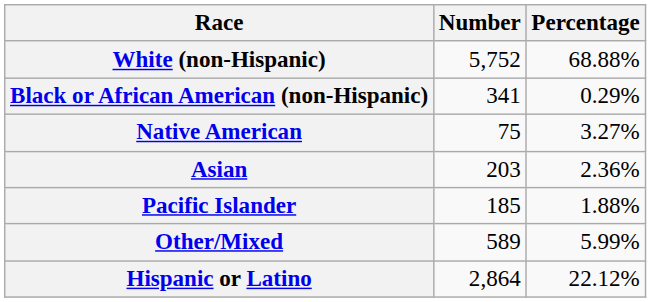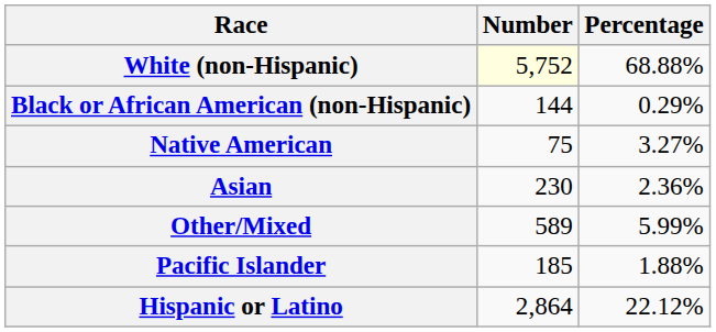 <table class="wikitable" style="text-align:right">
 <tr>
 <th scope="col">Race</th>
 <th scope="col">Number</th>
 <th scope="col">Percentage</th>
 </tr>
 <tr>
 <th scope="row"><a href='#'>White</a> (non-Hispanic)</th>
-<td>5,752</td>
+<td style="background: lightyellow;">5,752</td>
 <td>68.88%</td>
 </tr>
 <tr>
 <th scope="row"><a href='#'>Black or African American</a> (non-Hispanic)</th>
-<td>341</td>
+<td>144</td>
 <td>0.29%</td>
 </tr>
 <tr>
 <th scope="row"><a href='#'>Native American</a></th>
 <td>75</td>
 <td>3.27%</td>
 </tr>
 <tr>
 <th scope="row"><a href='#'>Asian</a></th>
-<td>203</td>
+<td>230</td>
 <td>2.36%</td>
+</tr>
+<tr>
+<th scope="row"><a href='#'>Other/Mixed</a></th>
+<td>589</td>
+<td>5.99%</td>
 </tr>
 <tr>
 <th scope="row"><a href='#'>Pacific Islander</a></th>
 <td>185</td>
 <td>1.88%</td>
 </tr>
 <tr>
-<th scope="row"><a href='#'>Other/Mixed</a></th>
-<td>589</td>
-<td>5.99%</td>
-</tr>
-<tr>
 <th scope="row"><a href='#'>Hispanic</a> or <a href='#'>Latino</a></th>
 <td>2,864</td>
 <td>22.12%</td>
 </tr>
 </table>
